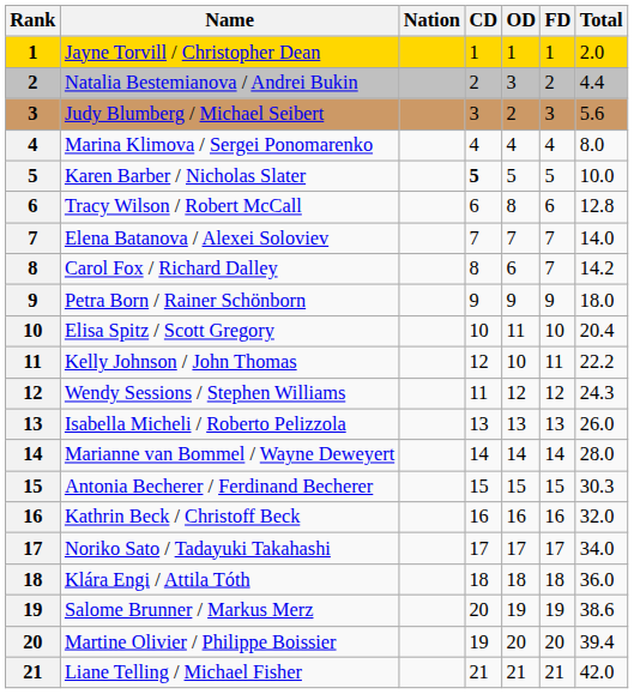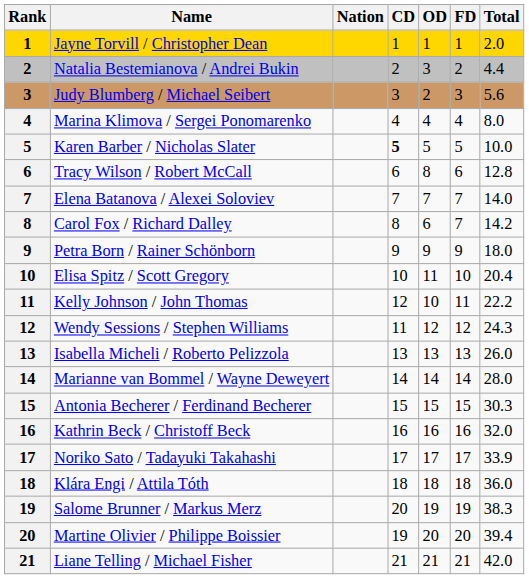 <table class="wikitable">
 <tr>
 <th>Rank</th>
 <th>Name</th>
 <th>Nation</th>
 <th>CD</th>
 <th>OD</th>
 <th>FD</th>
 <th>Total</th>
 </tr>
 <tr bgcolor=gold>
 <td align=center><strong>1</strong></td>
 <td><a href='#'>Jayne Torvill</a> / <a href='#'>Christopher Dean</a></td>
 <td></td>
 <td>1</td>
 <td>1</td>
 <td>1</td>
 <td>2.0</td>
 </tr>
 <tr bgcolor=silver>
 <td align=center><strong>2</strong></td>
 <td><a href='#'>Natalia Bestemianova</a> / <a href='#'>Andrei Bukin</a></td>
 <td></td>
 <td>2</td>
 <td>3</td>
 <td>2</td>
 <td>4.4</td>
 </tr>
 <tr bgcolor=cc9966>
 <td align=center><strong>3</strong></td>
 <td><a href='#'>Judy Blumberg</a> / <a href='#'>Michael Seibert</a></td>
 <td></td>
 <td>3</td>
 <td>2</td>
 <td>3</td>
 <td>5.6</td>
 </tr>
 <tr>
 <th>4</th>
 <td><a href='#'>Marina Klimova</a> / <a href='#'>Sergei Ponomarenko</a></td>
 <td></td>
 <td>4</td>
 <td>4</td>
 <td>4</td>
 <td>8.0</td>
 </tr>
 <tr>
 <th>5</th>
 <td><a href='#'>Karen Barber</a> / <a href='#'>Nicholas Slater</a></td>
 <td></td>
 <td><strong>5</strong></td>
 <td>5</td>
 <td>5</td>
 <td>10.0</td>
 </tr>
 <tr>
 <th>6</th>
 <td><a href='#'>Tracy Wilson</a> / <a href='#'>Robert McCall</a></td>
 <td></td>
 <td>6</td>
 <td>8</td>
 <td>6</td>
 <td>12.8</td>
 </tr>
 <tr>
 <th>7</th>
 <td><a href='#'>Elena Batanova</a> / <a href='#'>Alexei Soloviev</a></td>
 <td></td>
 <td>7</td>
 <td>7</td>
 <td>7</td>
 <td>14.0</td>
 </tr>
 <tr>
 <th>8</th>
 <td><a href='#'>Carol Fox</a> / <a href='#'>Richard Dalley</a></td>
 <td></td>
 <td>8</td>
 <td>6</td>
 <td>7</td>
 <td>14.2</td>
 </tr>
 <tr>
 <th>9</th>
 <td><a href='#'>Petra Born</a> / <a href='#'>Rainer Schönborn</a></td>
 <td></td>
 <td>9</td>
 <td>9</td>
 <td>9</td>
 <td>18.0</td>
 </tr>
 <tr>
 <th>10</th>
 <td><a href='#'>Elisa Spitz</a> / <a href='#'>Scott Gregory</a></td>
 <td></td>
 <td>10</td>
 <td>11</td>
 <td>10</td>
 <td>20.4</td>
 </tr>
 <tr>
 <th>11</th>
 <td><a href='#'>Kelly Johnson</a> / <a href='#'>John Thomas</a></td>
 <td></td>
 <td>12</td>
 <td>10</td>
 <td>11</td>
 <td>22.2</td>
 </tr>
 <tr>
 <th>12</th>
 <td><a href='#'>Wendy Sessions</a> / <a href='#'>Stephen Williams</a></td>
 <td></td>
 <td>11</td>
 <td>12</td>
 <td>12</td>
 <td>24.3</td>
 </tr>
 <tr>
 <th>13</th>
 <td><a href='#'>Isabella Micheli</a> / <a href='#'>Roberto Pelizzola</a></td>
 <td></td>
 <td>13</td>
 <td>13</td>
 <td>13</td>
 <td>26.0</td>
 </tr>
 <tr>
 <th>14</th>
 <td><a href='#'>Marianne van Bommel</a> / <a href='#'>Wayne Deweyert</a></td>
 <td></td>
 <td>14</td>
 <td>14</td>
 <td>14</td>
 <td>28.0</td>
 </tr>
 <tr>
 <th>15</th>
 <td><a href='#'>Antonia Becherer</a> / <a href='#'>Ferdinand Becherer</a></td>
 <td></td>
 <td>15</td>
 <td>15</td>
 <td>15</td>
 <td>30.3</td>
 </tr>
 <tr>
 <th>16</th>
 <td><a href='#'>Kathrin Beck</a> / <a href='#'>Christoff Beck</a></td>
 <td></td>
 <td>16</td>
 <td>16</td>
 <td>16</td>
 <td>32.0</td>
 </tr>
 <tr>
 <th>17</th>
 <td><a href='#'>Noriko Sato</a> / <a href='#'>Tadayuki Takahashi</a></td>
 <td></td>
 <td>17</td>
 <td>17</td>
 <td>17</td>
-<td>34.0</td>
+<td>33.9</td>
 </tr>
 <tr>
 <th>18</th>
 <td><a href='#'>Klára Engi</a> / <a href='#'>Attila Tóth</a></td>
 <td></td>
 <td>18</td>
 <td>18</td>
 <td>18</td>
 <td>36.0</td>
 </tr>
 <tr>
 <th>19</th>
 <td><a href='#'>Salome Brunner</a> / <a href='#'>Markus Merz</a></td>
 <td></td>
 <td>20</td>
 <td>19</td>
 <td>19</td>
-<td>38.6</td>
+<td>38.3</td>
 </tr>
 <tr>
 <th>20</th>
 <td><a href='#'>Martine Olivier</a> / <a href='#'>Philippe Boissier</a></td>
 <td></td>
 <td>19</td>
 <td>20</td>
 <td>20</td>
 <td>39.4</td>
 </tr>
 <tr>
 <th>21</th>
 <td><a href='#'>Liane Telling</a> / <a href='#'>Michael Fisher</a></td>
 <td></td>
 <td>21</td>
 <td>21</td>
 <td>21</td>
 <td>42.0</td>
 </tr>
 </table>
